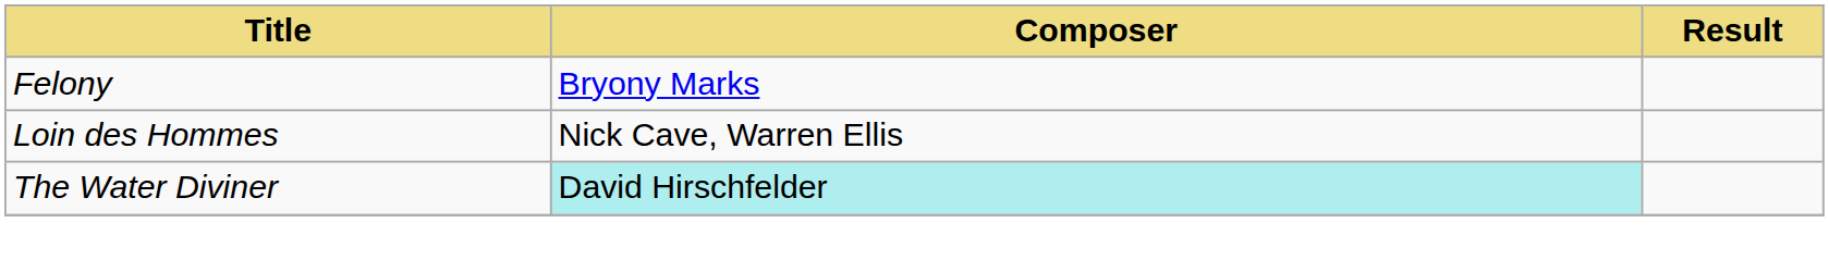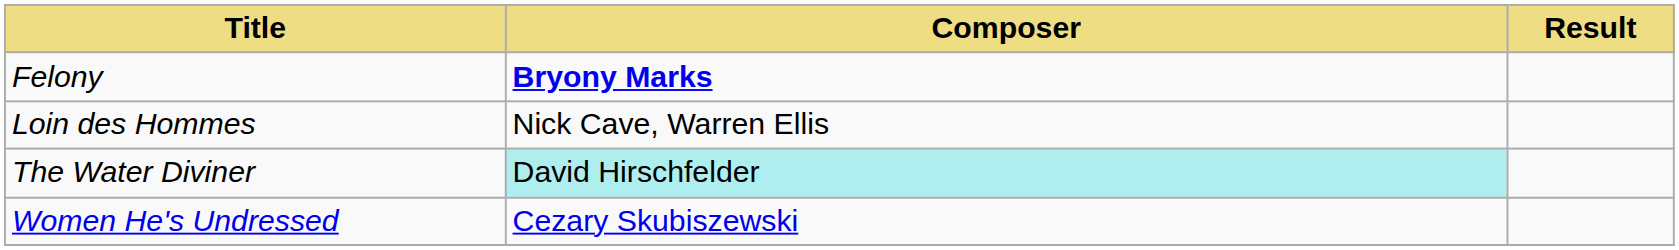 <table class="wikitable" width=100%>
 <tr>
 <th style="width:30%;background:#EEDD82;">Title</th>
 <th style="width:60%;background:#EEDD82;">Composer</th>
 <th style="width:10%;background:#EEDD82;">Result<br></th>
 </tr>
 <tr>
 <td><em>Felony</em></td>
-<td><a href='#'>Bryony Marks</a></td>
+<td><strong><a href='#'>Bryony Marks</a></strong></td>
 <td></td>
 </tr>
 <tr>
 <td><em>Loin des Hommes</em></td>
 <td>Nick Cave, Warren Ellis</td>
 <td></td>
 </tr>
 <tr>
 <td><em>The Water Diviner</em></td>
 <td style="background: paleturquoise;">David Hirschfelder</td>
 <td></td>
 </tr>
 <tr>
+<td><em><a href='#'>Women He's Undressed</a></em></td>
+<td><a href='#'>Cezary Skubiszewski</a></td>
+<td></td>
+</tr>
+<tr>
 </tr>
 </table>
